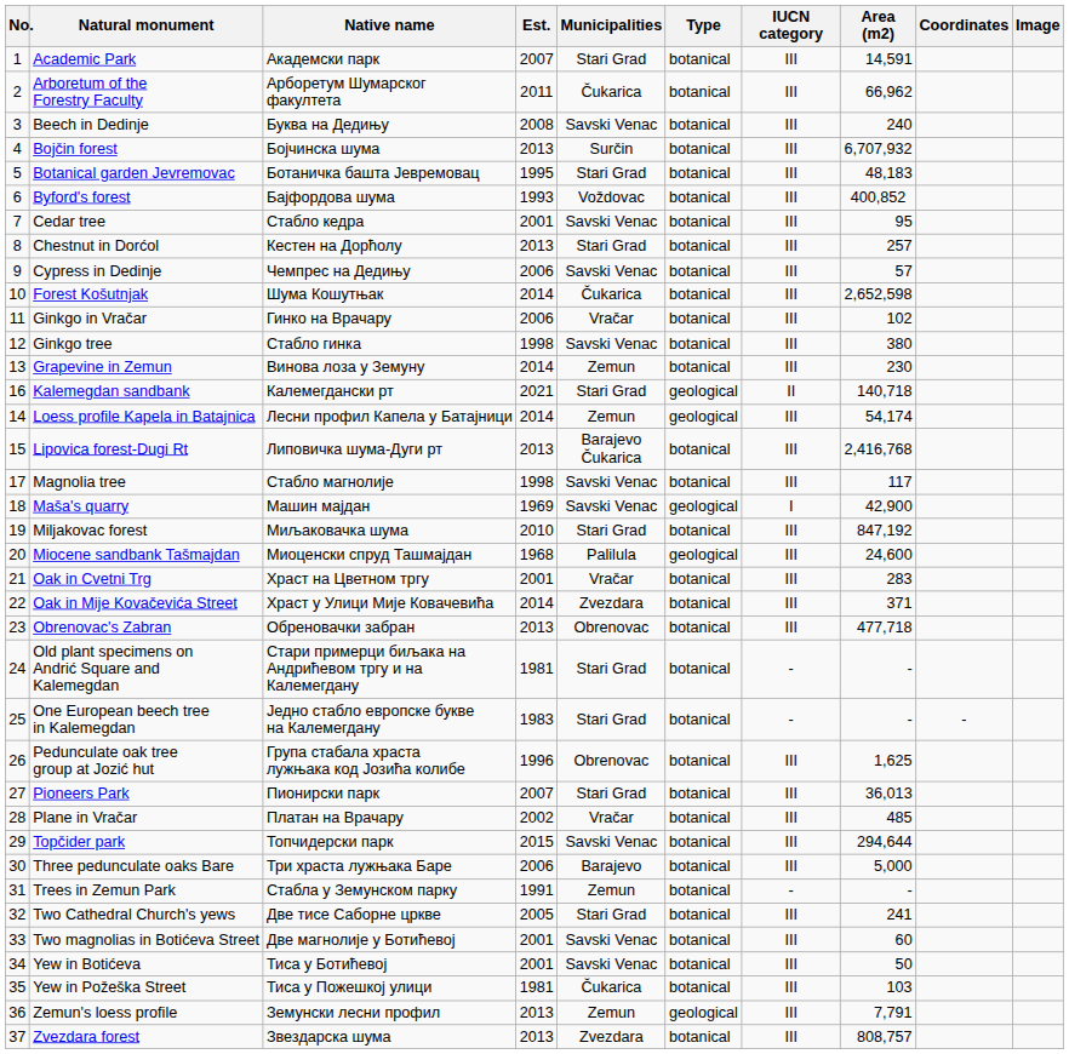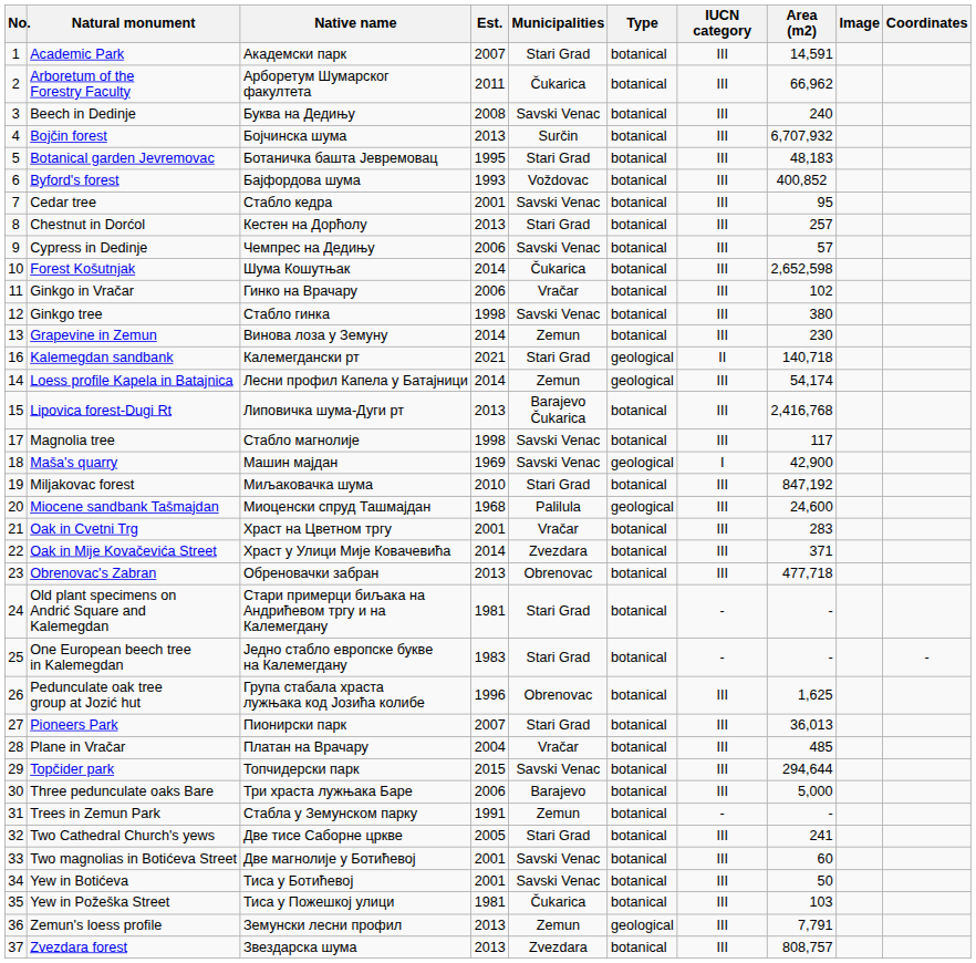 <table class="wikitable sortable">
 <tr>
 <th style=max-width:1em>No.</th>
 <th style=max-width:10em>Natural monument</th>
 <th style=max-width:10em>Native name</th>
 <th style=max-width:6em>Est.</th>
 <th style=max-width:8em>Municipalities</th>
 <th style=max-width:6em>Type</th>
 <th style=max-width:6em>IUCN category</th>
 <th style=max-width:6em>Area<br>(m2)</th>
+<th style=max-width:6em>Image</th>
 <th style=max-width:6em>Coordinates</th>
-<th style=max-width:6em>Image</th>
 </tr>
 <tr>
 <td align=center>1</td>
 <td><a href='#'>Academic Park</a></td>
 <td>Академски парк</td>
 <td align=center>2007</td>
 <td align=center>Stari Grad</td>
 <td>botanical</td>
 <td align=center>III</td>
 <td align=right>14,591</td>
 <td></td>
 <td></td>
 </tr>
 <tr>
 <td align=center>2</td>
 <td><a href='#'>Arboretum of the<br>Forestry Faculty</a></td>
 <td>Арборетум Шумарског<br>факултета</td>
 <td align=center>2011</td>
 <td align=center>Čukarica</td>
 <td>botanical</td>
 <td align=center>III</td>
 <td align=right>66,962</td>
 <td></td>
 <td></td>
 </tr>
 <tr>
 <td align=center>3</td>
 <td>Beech in Dedinje</td>
 <td>Буква на Дедињу</td>
 <td align=center>2008</td>
 <td align=center>Savski Venac</td>
 <td>botanical</td>
 <td align=center>III</td>
 <td align=right>240</td>
 <td></td>
 <td></td>
 </tr>
 <tr>
 <td align=center>4</td>
 <td><a href='#'>Bojčin forest</a></td>
 <td>Бојчинска шума</td>
 <td align=center>2013</td>
 <td align=center>Surčin</td>
 <td>botanical</td>
 <td align=center>III</td>
 <td align=right>6,707,932</td>
 <td></td>
 <td></td>
 </tr>
 <tr>
 <td align=center>5</td>
 <td><a href='#'>Botanical garden Jevremovac</a></td>
 <td>Ботаничка башта Јевремовац</td>
 <td align=center>1995</td>
 <td align=center>Stari Grad</td>
 <td>botanical</td>
 <td align=center>III</td>
 <td align=right>48,183</td>
 <td></td>
 <td></td>
 </tr>
 <tr>
 <td align=center>6</td>
 <td><a href='#'>Byford's forest</a></td>
 <td>Бајфордова шума</td>
 <td align=center>1993</td>
 <td align=center>Voždovac</td>
 <td>botanical</td>
 <td align=center>III</td>
 <td align=center>400,852</td>
 <td></td>
 <td></td>
 </tr>
 <tr>
 <td align=center>7</td>
 <td>Cedar tree</td>
 <td>Стабло кедра</td>
 <td align=center>2001</td>
 <td align=center>Savski Venac</td>
 <td>botanical</td>
 <td align=center>III</td>
 <td align=right>95</td>
 <td></td>
 <td></td>
 </tr>
 <tr>
 <td align=center>8</td>
 <td>Chestnut in Dorćol</td>
 <td>Кестен на Дорћолу</td>
 <td align=center>2013</td>
 <td align=center>Stari Grad</td>
 <td>botanical</td>
 <td align=center>III</td>
 <td align=right>257</td>
 <td></td>
 <td></td>
 </tr>
 <tr>
 <td align=center>9</td>
 <td>Cypress in Dedinje</td>
 <td>Чемпрес на Дедињу</td>
 <td align=center>2006</td>
 <td align=center>Savski Venac</td>
 <td>botanical</td>
 <td align=center>III</td>
 <td align=right>57</td>
 <td></td>
 <td></td>
 </tr>
 <tr>
 <td align=center>10</td>
 <td><a href='#'>Forest Košutnjak</a></td>
 <td>Шума Кошутњак</td>
 <td align=center>2014</td>
 <td align=center>Čukarica</td>
 <td>botanical</td>
 <td align=center>III</td>
 <td align=center>2,652,598</td>
 <td></td>
 <td></td>
 </tr>
 <tr>
 <td align=center>11</td>
 <td>Ginkgo in Vračar</td>
 <td>Гинко на Врачару</td>
 <td align=center>2006</td>
 <td align=center>Vračar</td>
 <td>botanical</td>
 <td align=center>III</td>
 <td align=right>102</td>
 <td></td>
 <td></td>
 </tr>
 <tr>
 <td align=center>12</td>
 <td>Ginkgo tree</td>
 <td>Стабло гинка</td>
 <td align=center>1998</td>
 <td align=center>Savski Venac</td>
 <td>botanical</td>
 <td align=center>III</td>
 <td align=right>380</td>
 <td></td>
 <td></td>
 </tr>
 <tr>
 <td align=center>13</td>
 <td><a href='#'>Grapevine in Zemun</a></td>
 <td>Винова лоза у Земуну</td>
 <td align=center>2014</td>
 <td align=center>Zemun</td>
 <td>botanical</td>
 <td align=center>III</td>
 <td align=right>230</td>
 <td></td>
 <td></td>
 </tr>
 <tr>
 <td align=center>16</td>
 <td><a href='#'>Kalemegdan sandbank</a></td>
 <td>Калемегдански рт</td>
 <td align=center>2021</td>
 <td align=center>Stari Grad</td>
 <td>geological</td>
 <td align=center>II</td>
 <td align=right>140,718</td>
 <td></td>
 <td></td>
 </tr>
 <tr>
 <td align=center>14</td>
 <td><a href='#'>Loess profile Kapela in Batajnica</a></td>
 <td>Лесни профил Капела у Батајници</td>
 <td align=center>2014</td>
 <td align=center>Zemun</td>
 <td>geological</td>
 <td align=center>III</td>
 <td align=right>54,174</td>
 <td></td>
 <td></td>
 </tr>
 <tr>
 <td align=center>15</td>
 <td><a href='#'>Lipovica forest-Dugi Rt</a></td>
 <td>Липовичка шума-Дуги рт</td>
 <td align=center>2013</td>
 <td align=center>Barajevo<br>Čukarica</td>
 <td>botanical</td>
 <td align=center>III</td>
 <td align=center>2,416,768</td>
 <td></td>
 <td></td>
 </tr>
 <tr>
 <td align=center>17</td>
 <td>Magnolia tree</td>
 <td>Стабло магнолије</td>
 <td align=center>1998</td>
 <td align=center>Savski Venac</td>
 <td>botanical</td>
 <td align=center>III</td>
 <td align=right>117</td>
 <td></td>
 <td></td>
 </tr>
 <tr>
 <td align=center>18</td>
 <td><a href='#'>Maša's quarry</a></td>
 <td>Машин мајдан</td>
 <td align=center>1969</td>
 <td align=center>Savski Venac</td>
 <td>geological</td>
 <td align=center>I</td>
 <td align=right>42,900</td>
 <td></td>
 <td></td>
 </tr>
 <tr>
 <td align=center>19</td>
 <td>Miljakovac forest</td>
 <td>Миљаковачка шума</td>
 <td align=center>2010</td>
 <td align=center>Stari Grad</td>
 <td>botanical</td>
 <td align=center>III</td>
 <td align=right>847,192</td>
 <td></td>
 <td></td>
 </tr>
 <tr>
 <td align=center>20</td>
 <td><a href='#'>Miocene sandbank Tašmajdan</a></td>
 <td>Миоценски спруд Ташмајдан</td>
 <td align=center>1968</td>
 <td align=center>Palilula</td>
 <td>geological</td>
 <td align=center>III</td>
 <td align=right>24,600</td>
 <td></td>
 <td></td>
 </tr>
 <tr>
 <td align=center>21</td>
 <td><a href='#'>Oak in Cvetni Trg</a></td>
 <td>Храст на Цветном тргу</td>
 <td align=center>2001</td>
 <td align=center>Vračar</td>
 <td>botanical</td>
 <td align=center>III</td>
 <td align=right>283</td>
 <td></td>
 <td></td>
 </tr>
 <tr>
 <td align=center>22</td>
 <td><a href='#'>Oak in Mije Kоvačevića Street</a></td>
 <td>Храст у Улици Мије Ковачевића</td>
 <td align=center>2014</td>
 <td align=center>Zvezdara</td>
 <td>botanical</td>
 <td align=center>III</td>
 <td align=right>371</td>
 <td></td>
 <td></td>
 </tr>
 <tr>
 <td align=center>23</td>
 <td><a href='#'>Obrenovac's Zabran</a></td>
 <td>Обреновачки забран</td>
 <td align=center>2013</td>
 <td align=center>Obrenovac</td>
 <td>botanical</td>
 <td align=center>III</td>
 <td align=right>477,718</td>
 <td></td>
 <td></td>
 </tr>
 <tr>
 <td align=center>24</td>
 <td>Old plant specimens on<br>Andrić Square and<br>Kalemegdan</td>
 <td>Стари примерци биљака на<br>Андрићевом тргу и на<br>Калемегдану</td>
 <td align=center>1981</td>
 <td align=center>Stari Grad</td>
 <td>botanical</td>
 <td align=center>-</td>
 <td align=right>-</td>
 <td></td>
 <td></td>
 </tr>
 <tr>
 <td align=center>25</td>
 <td>One European beech tree<br>in Kalemegdan</td>
 <td>Једно стабло европске букве<br>на Калемегдану</td>
 <td align=center>1983</td>
 <td align=center>Stari Grad</td>
 <td>botanical</td>
 <td align=center>-</td>
 <td align=right>-</td>
+<td></td>
 <td align=center>-</td>
-<td></td>
 </tr>
 <tr>
 <td align=center>26</td>
 <td>Pedunculate oak tree<br>group at Jozić hut</td>
 <td>Група стабала храста<br>лужњака код Јозића колибе</td>
 <td align=center>1996</td>
 <td align=center>Obrenovac</td>
 <td>botanical</td>
 <td align=center>III</td>
 <td align=right>1,625</td>
 <td></td>
 <td></td>
 </tr>
 <tr>
 <td align=center>27</td>
 <td><a href='#'>Pioneers Park</a></td>
 <td>Пионирски парк</td>
 <td align=center>2007</td>
 <td align=center>Stari Grad</td>
 <td>botanical</td>
 <td align=center>III</td>
 <td align=right>36,013</td>
 <td></td>
 <td></td>
 </tr>
 <tr>
 <td align=center>28</td>
 <td>Plane in Vračar</td>
 <td>Платан на Врачару</td>
-<td align=center>2002</td>
+<td align=center>2004</td>
 <td align=center>Vračar</td>
 <td>botanical</td>
 <td align=center>III</td>
 <td align=right>485</td>
 <td></td>
 <td></td>
 </tr>
 <tr>
 <td align=center>29</td>
 <td><a href='#'>Topčider park</a></td>
 <td>Топчидерски парк</td>
 <td align=center>2015</td>
 <td align=center>Savski Venac</td>
 <td>botanical</td>
 <td align=center>III</td>
 <td align=right>294,644</td>
 <td></td>
 <td></td>
 </tr>
 <tr>
 <td align=center>30</td>
 <td>Three pedunculate oaks Bare</td>
 <td>Три храста лужњака Баре</td>
 <td align=center>2006</td>
 <td align=center>Barajevo</td>
 <td>botanical</td>
 <td align=center>III</td>
 <td align=right>5,000</td>
 <td></td>
 <td></td>
 </tr>
 <tr>
 <td align=center>31</td>
 <td>Trees in Zemun Park</td>
 <td>Стабла у Земунском парку</td>
 <td align=center>1991</td>
 <td align=center>Zemun</td>
 <td>botanical</td>
 <td align=center>-</td>
 <td align=right>-</td>
 <td></td>
 <td></td>
 </tr>
 <tr>
 <td align=center>32</td>
 <td>Two Cathedral Church's yews</td>
 <td>Две тисе Саборне цркве</td>
 <td align=center>2005</td>
 <td align=center>Stari Grad</td>
 <td>botanical</td>
 <td align=center>III</td>
 <td align=right>241</td>
 <td></td>
 <td></td>
 </tr>
 <tr>
 <td align=center>33</td>
 <td>Two magnolias in Botićeva Street</td>
 <td>Две магнолије у Ботићевој</td>
 <td align=center>2001</td>
 <td align=center>Savski Venac</td>
 <td>botanical</td>
 <td align=center>III</td>
 <td align=right>60</td>
 <td></td>
 <td></td>
 </tr>
 <tr>
 <td align=center>34</td>
 <td>Yew in Botićeva</td>
 <td>Тиса у Ботићевој</td>
 <td align=center>2001</td>
 <td align=center>Savski Venac</td>
 <td>botanical</td>
 <td align=center>III</td>
 <td align=right>50</td>
 <td></td>
 <td></td>
 </tr>
 <tr>
 <td align=center>35</td>
 <td>Yew in Požeška Street</td>
 <td>Тиса у Пожешкој улици</td>
 <td align=center>1981</td>
 <td align=center>Čukarica</td>
 <td>botanical</td>
 <td align=center>III</td>
 <td align=right>103</td>
 <td></td>
 <td></td>
 </tr>
 <tr>
 <td align=center>36</td>
 <td>Zemun's loess profile</td>
 <td>Земунски лесни профил</td>
 <td align=center>2013</td>
 <td align=center>Zemun</td>
 <td>geological</td>
 <td align=center>III</td>
 <td align=right>7,791</td>
 <td></td>
 <td></td>
 </tr>
 <tr>
 <td align=center>37</td>
 <td><a href='#'>Zvezdara forest</a></td>
 <td>Звездарска шума</td>
 <td align=center>2013</td>
 <td align=center>Zvezdara</td>
 <td>botanical</td>
 <td align=center>III</td>
 <td align=right>808,757</td>
 <td></td>
 <td></td>
 </tr>
 </table>
